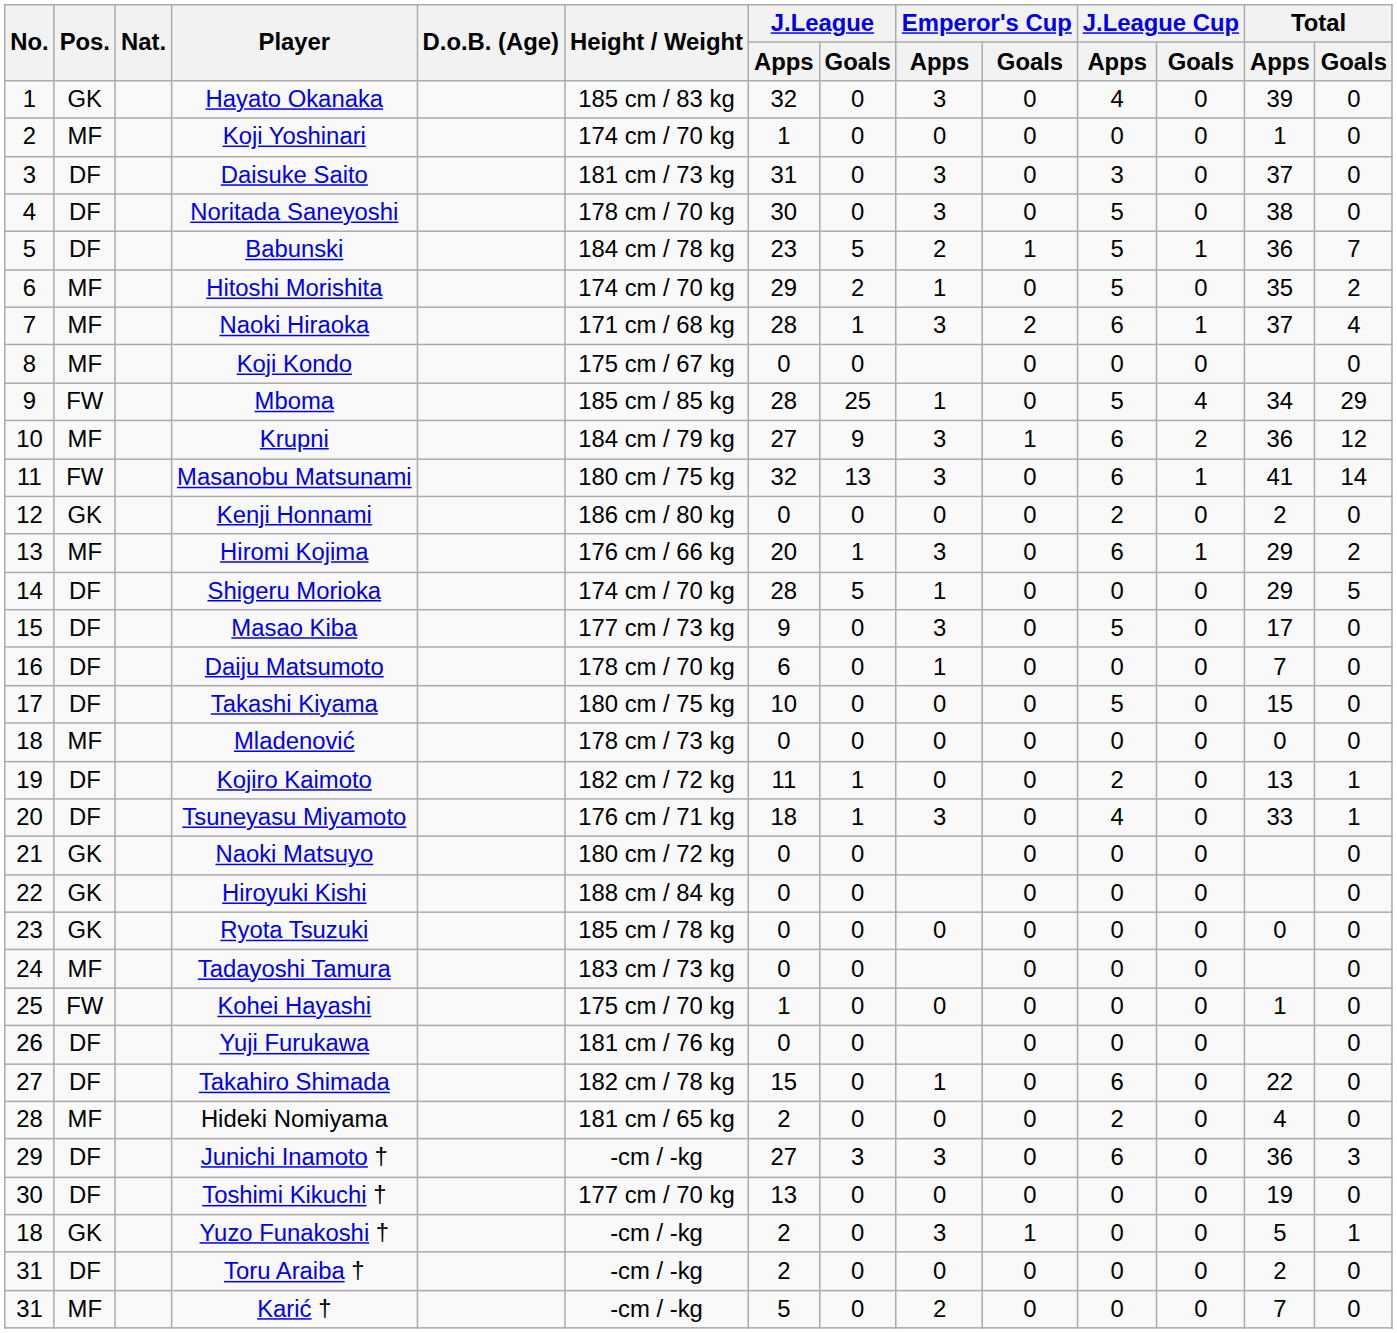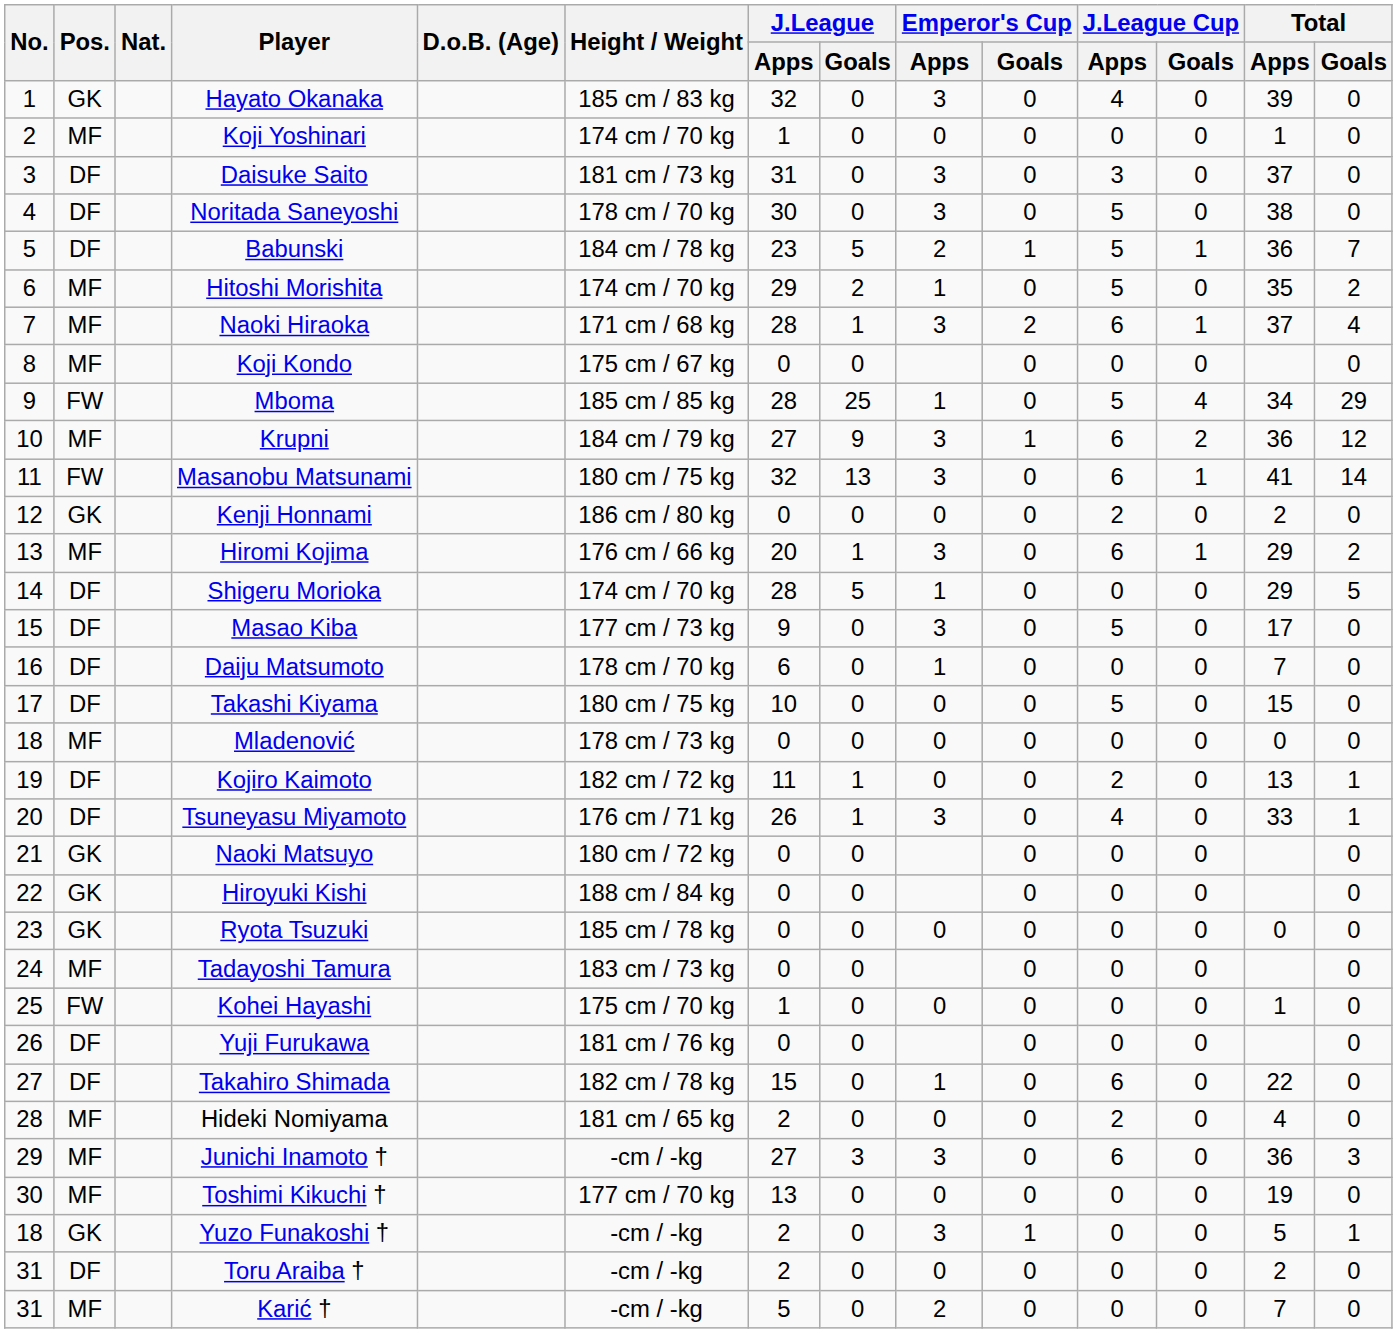 <table class="wikitable" style="text-align:center;">
 <tr>
 <th rowspan="2">No.</th>
 <th rowspan="2">Pos.</th>
 <th rowspan="2">Nat.</th>
 <th rowspan="2">Player</th>
 <th rowspan="2">D.o.B. (Age)</th>
 <th rowspan="2">Height / Weight</th>
 <th colspan="2"><a href='#'>J.League</a></th>
 <th colspan="2"><a href='#'>Emperor's Cup</a></th>
 <th colspan="2"><a href='#'>J.League Cup</a></th>
 <th colspan="2">Total</th>
 </tr>
 <tr>
 <th>Apps</th>
 <th>Goals</th>
 <th>Apps</th>
 <th>Goals</th>
 <th>Apps</th>
 <th>Goals</th>
 <th>Apps</th>
 <th>Goals</th>
 </tr>
 <tr>
 <td>1</td>
 <td>GK</td>
 <td></td>
 <td><a href='#'>Hayato Okanaka</a></td>
 <td></td>
 <td>185 cm / 83 kg</td>
 <td>32</td>
 <td>0</td>
 <td>3</td>
 <td>0</td>
 <td>4</td>
 <td>0</td>
 <td>39</td>
 <td>0</td>
 </tr>
 <tr>
 <td>2</td>
 <td>MF</td>
 <td></td>
 <td><a href='#'>Koji Yoshinari</a></td>
 <td></td>
 <td>174 cm / 70 kg</td>
 <td>1</td>
 <td>0</td>
 <td>0</td>
 <td>0</td>
 <td>0</td>
 <td>0</td>
 <td>1</td>
 <td>0</td>
 </tr>
 <tr>
 <td>3</td>
 <td>DF</td>
 <td></td>
 <td><a href='#'>Daisuke Saito</a></td>
 <td></td>
 <td>181 cm / 73 kg</td>
 <td>31</td>
 <td>0</td>
 <td>3</td>
 <td>0</td>
 <td>3</td>
 <td>0</td>
 <td>37</td>
 <td>0</td>
 </tr>
 <tr>
 <td>4</td>
 <td>DF</td>
 <td></td>
 <td><a href='#'>Noritada Saneyoshi</a></td>
 <td></td>
 <td>178 cm / 70 kg</td>
 <td>30</td>
 <td>0</td>
 <td>3</td>
 <td>0</td>
 <td>5</td>
 <td>0</td>
 <td>38</td>
 <td>0</td>
 </tr>
 <tr>
 <td>5</td>
 <td>DF</td>
 <td></td>
 <td><a href='#'>Babunski</a></td>
 <td></td>
 <td>184 cm / 78 kg</td>
 <td>23</td>
 <td>5</td>
 <td>2</td>
 <td>1</td>
 <td>5</td>
 <td>1</td>
 <td>36</td>
 <td>7</td>
 </tr>
 <tr>
 <td>6</td>
 <td>MF</td>
 <td></td>
 <td><a href='#'>Hitoshi Morishita</a></td>
 <td></td>
 <td>174 cm / 70 kg</td>
 <td>29</td>
 <td>2</td>
 <td>1</td>
 <td>0</td>
 <td>5</td>
 <td>0</td>
 <td>35</td>
 <td>2</td>
 </tr>
 <tr>
 <td>7</td>
 <td>MF</td>
 <td></td>
 <td><a href='#'>Naoki Hiraoka</a></td>
 <td></td>
 <td>171 cm / 68 kg</td>
 <td>28</td>
 <td>1</td>
 <td>3</td>
 <td>2</td>
 <td>6</td>
 <td>1</td>
 <td>37</td>
 <td>4</td>
 </tr>
 <tr>
 <td>8</td>
 <td>MF</td>
 <td></td>
 <td><a href='#'>Koji Kondo</a></td>
 <td></td>
 <td>175 cm / 67 kg</td>
 <td>0</td>
 <td>0</td>
 <td></td>
 <td>0</td>
 <td>0</td>
 <td>0</td>
 <td></td>
 <td>0</td>
 </tr>
 <tr>
 <td>9</td>
 <td>FW</td>
 <td></td>
 <td><a href='#'>Mboma</a></td>
 <td></td>
 <td>185 cm / 85 kg</td>
 <td>28</td>
 <td>25</td>
 <td>1</td>
 <td>0</td>
 <td>5</td>
 <td>4</td>
 <td>34</td>
 <td>29</td>
 </tr>
 <tr>
 <td>10</td>
 <td>MF</td>
 <td></td>
 <td><a href='#'>Krupni</a></td>
 <td></td>
 <td>184 cm / 79 kg</td>
 <td>27</td>
 <td>9</td>
 <td>3</td>
 <td>1</td>
 <td>6</td>
 <td>2</td>
 <td>36</td>
 <td>12</td>
 </tr>
 <tr>
 <td>11</td>
 <td>FW</td>
 <td></td>
 <td><a href='#'>Masanobu Matsunami</a></td>
 <td></td>
 <td>180 cm / 75 kg</td>
 <td>32</td>
 <td>13</td>
 <td>3</td>
 <td>0</td>
 <td>6</td>
 <td>1</td>
 <td>41</td>
 <td>14</td>
 </tr>
 <tr>
 <td>12</td>
 <td>GK</td>
 <td></td>
 <td><a href='#'>Kenji Honnami</a></td>
 <td></td>
 <td>186 cm / 80 kg</td>
 <td>0</td>
 <td>0</td>
 <td>0</td>
 <td>0</td>
 <td>2</td>
 <td>0</td>
 <td>2</td>
 <td>0</td>
 </tr>
 <tr>
 <td>13</td>
 <td>MF</td>
 <td></td>
 <td><a href='#'>Hiromi Kojima</a></td>
 <td></td>
 <td>176 cm / 66 kg</td>
 <td>20</td>
 <td>1</td>
 <td>3</td>
 <td>0</td>
 <td>6</td>
 <td>1</td>
 <td>29</td>
 <td>2</td>
 </tr>
 <tr>
 <td>14</td>
 <td>DF</td>
 <td></td>
 <td><a href='#'>Shigeru Morioka</a></td>
 <td></td>
 <td>174 cm / 70 kg</td>
 <td>28</td>
 <td>5</td>
 <td>1</td>
 <td>0</td>
 <td>0</td>
 <td>0</td>
 <td>29</td>
 <td>5</td>
 </tr>
 <tr>
 <td>15</td>
 <td>DF</td>
 <td></td>
 <td><a href='#'>Masao Kiba</a></td>
 <td></td>
 <td>177 cm / 73 kg</td>
 <td>9</td>
 <td>0</td>
 <td>3</td>
 <td>0</td>
 <td>5</td>
 <td>0</td>
 <td>17</td>
 <td>0</td>
 </tr>
 <tr>
 <td>16</td>
 <td>DF</td>
 <td></td>
 <td><a href='#'>Daiju Matsumoto</a></td>
 <td></td>
 <td>178 cm / 70 kg</td>
 <td>6</td>
 <td>0</td>
 <td>1</td>
 <td>0</td>
 <td>0</td>
 <td>0</td>
 <td>7</td>
 <td>0</td>
 </tr>
 <tr>
 <td>17</td>
 <td>DF</td>
 <td></td>
 <td><a href='#'>Takashi Kiyama</a></td>
 <td></td>
 <td>180 cm / 75 kg</td>
 <td>10</td>
 <td>0</td>
 <td>0</td>
 <td>0</td>
 <td>5</td>
 <td>0</td>
 <td>15</td>
 <td>0</td>
 </tr>
 <tr>
 <td>18</td>
 <td>MF</td>
 <td></td>
 <td><a href='#'>Mladenović</a></td>
 <td></td>
 <td>178 cm / 73 kg</td>
 <td>0</td>
 <td>0</td>
 <td>0</td>
 <td>0</td>
 <td>0</td>
 <td>0</td>
 <td>0</td>
 <td>0</td>
 </tr>
 <tr>
 <td>19</td>
 <td>DF</td>
 <td></td>
 <td><a href='#'>Kojiro Kaimoto</a></td>
 <td></td>
 <td>182 cm / 72 kg</td>
 <td>11</td>
 <td>1</td>
 <td>0</td>
 <td>0</td>
 <td>2</td>
 <td>0</td>
 <td>13</td>
 <td>1</td>
 </tr>
 <tr>
 <td>20</td>
 <td>DF</td>
 <td></td>
 <td><a href='#'>Tsuneyasu Miyamoto</a></td>
 <td></td>
 <td>176 cm / 71 kg</td>
-<td>18</td>
+<td>26</td>
 <td>1</td>
 <td>3</td>
 <td>0</td>
 <td>4</td>
 <td>0</td>
 <td>33</td>
 <td>1</td>
 </tr>
 <tr>
 <td>21</td>
 <td>GK</td>
 <td></td>
 <td><a href='#'>Naoki Matsuyo</a></td>
 <td></td>
 <td>180 cm / 72 kg</td>
 <td>0</td>
 <td>0</td>
 <td></td>
 <td>0</td>
 <td>0</td>
 <td>0</td>
 <td></td>
 <td>0</td>
 </tr>
 <tr>
 <td>22</td>
 <td>GK</td>
 <td></td>
 <td><a href='#'>Hiroyuki Kishi</a></td>
 <td></td>
 <td>188 cm / 84 kg</td>
 <td>0</td>
 <td>0</td>
 <td></td>
 <td>0</td>
 <td>0</td>
 <td>0</td>
 <td></td>
 <td>0</td>
 </tr>
 <tr>
 <td>23</td>
 <td>GK</td>
 <td></td>
 <td><a href='#'>Ryota Tsuzuki</a></td>
 <td></td>
 <td>185 cm / 78 kg</td>
 <td>0</td>
 <td>0</td>
 <td>0</td>
 <td>0</td>
 <td>0</td>
 <td>0</td>
 <td>0</td>
 <td>0</td>
 </tr>
 <tr>
 <td>24</td>
 <td>MF</td>
 <td></td>
 <td><a href='#'>Tadayoshi Tamura</a></td>
 <td></td>
 <td>183 cm / 73 kg</td>
 <td>0</td>
 <td>0</td>
 <td></td>
 <td>0</td>
 <td>0</td>
 <td>0</td>
 <td></td>
 <td>0</td>
 </tr>
 <tr>
 <td>25</td>
 <td>FW</td>
 <td></td>
 <td><a href='#'>Kohei Hayashi</a></td>
 <td></td>
 <td>175 cm / 70 kg</td>
 <td>1</td>
 <td>0</td>
 <td>0</td>
 <td>0</td>
 <td>0</td>
 <td>0</td>
 <td>1</td>
 <td>0</td>
 </tr>
 <tr>
 <td>26</td>
 <td>DF</td>
 <td></td>
 <td><a href='#'>Yuji Furukawa</a></td>
 <td></td>
 <td>181 cm / 76 kg</td>
 <td>0</td>
 <td>0</td>
 <td></td>
 <td>0</td>
 <td>0</td>
 <td>0</td>
 <td></td>
 <td>0</td>
 </tr>
 <tr>
 <td>27</td>
 <td>DF</td>
 <td></td>
 <td><a href='#'>Takahiro Shimada</a></td>
 <td></td>
 <td>182 cm / 78 kg</td>
 <td>15</td>
 <td>0</td>
 <td>1</td>
 <td>0</td>
 <td>6</td>
 <td>0</td>
 <td>22</td>
 <td>0</td>
 </tr>
 <tr>
 <td>28</td>
 <td>MF</td>
 <td></td>
 <td>Hideki Nomiyama</td>
 <td></td>
 <td>181 cm / 65 kg</td>
 <td>2</td>
 <td>0</td>
 <td>0</td>
 <td>0</td>
 <td>2</td>
 <td>0</td>
 <td>4</td>
 <td>0</td>
 </tr>
 <tr>
 <td>29</td>
-<td>DF</td>
+<td>MF</td>
 <td></td>
 <td><a href='#'>Junichi Inamoto</a> †</td>
 <td></td>
 <td>-cm / -kg</td>
 <td>27</td>
 <td>3</td>
 <td>3</td>
 <td>0</td>
 <td>6</td>
 <td>0</td>
 <td>36</td>
 <td>3</td>
 </tr>
 <tr>
 <td>30</td>
-<td>DF</td>
+<td>MF</td>
 <td></td>
 <td><a href='#'>Toshimi Kikuchi</a> †</td>
 <td></td>
 <td>177 cm / 70 kg</td>
 <td>13</td>
 <td>0</td>
 <td>0</td>
 <td>0</td>
 <td>0</td>
 <td>0</td>
 <td>19</td>
 <td>0</td>
 </tr>
 <tr>
 <td>18</td>
 <td>GK</td>
 <td></td>
 <td><a href='#'>Yuzo Funakoshi</a> †</td>
 <td></td>
 <td>-cm / -kg</td>
 <td>2</td>
 <td>0</td>
 <td>3</td>
 <td>1</td>
 <td>0</td>
 <td>0</td>
 <td>5</td>
 <td>1</td>
 </tr>
 <tr>
 <td>31</td>
 <td>DF</td>
 <td></td>
 <td><a href='#'>Toru Araiba</a> †</td>
 <td></td>
 <td>-cm / -kg</td>
 <td>2</td>
 <td>0</td>
 <td>0</td>
 <td>0</td>
 <td>0</td>
 <td>0</td>
 <td>2</td>
 <td>0</td>
 </tr>
 <tr>
 <td>31</td>
 <td>MF</td>
 <td></td>
 <td><a href='#'>Karić</a> †</td>
 <td></td>
 <td>-cm / -kg</td>
 <td>5</td>
 <td>0</td>
 <td>2</td>
 <td>0</td>
 <td>0</td>
 <td>0</td>
 <td>7</td>
 <td>0</td>
 </tr>
 </table>
